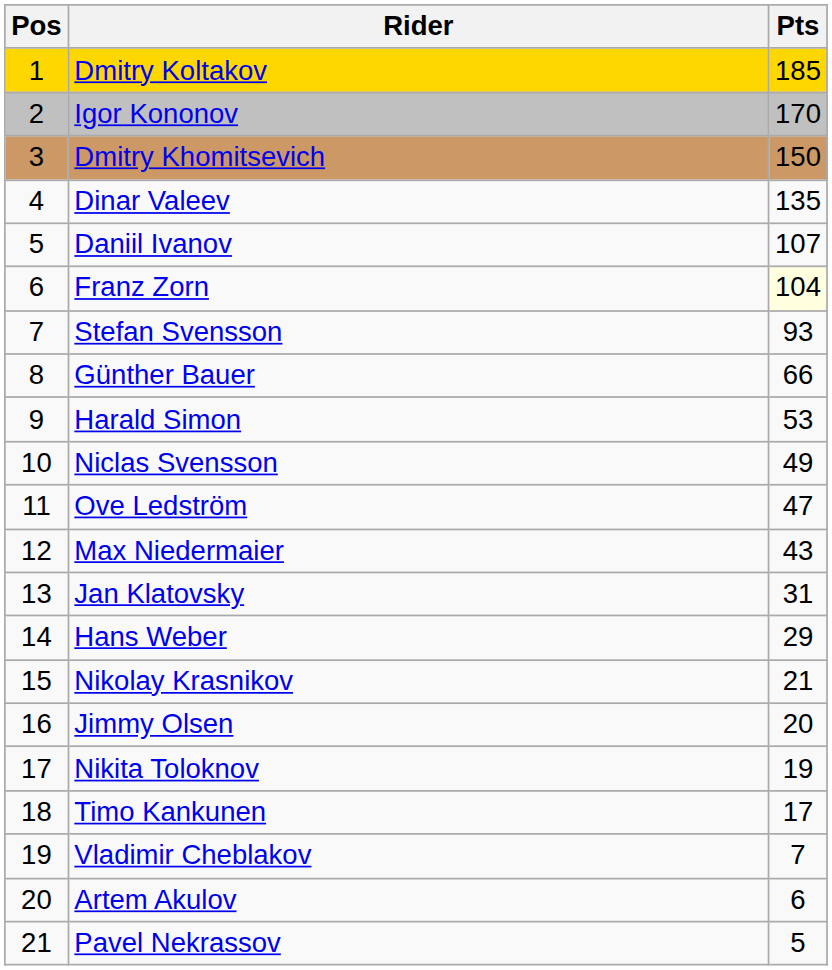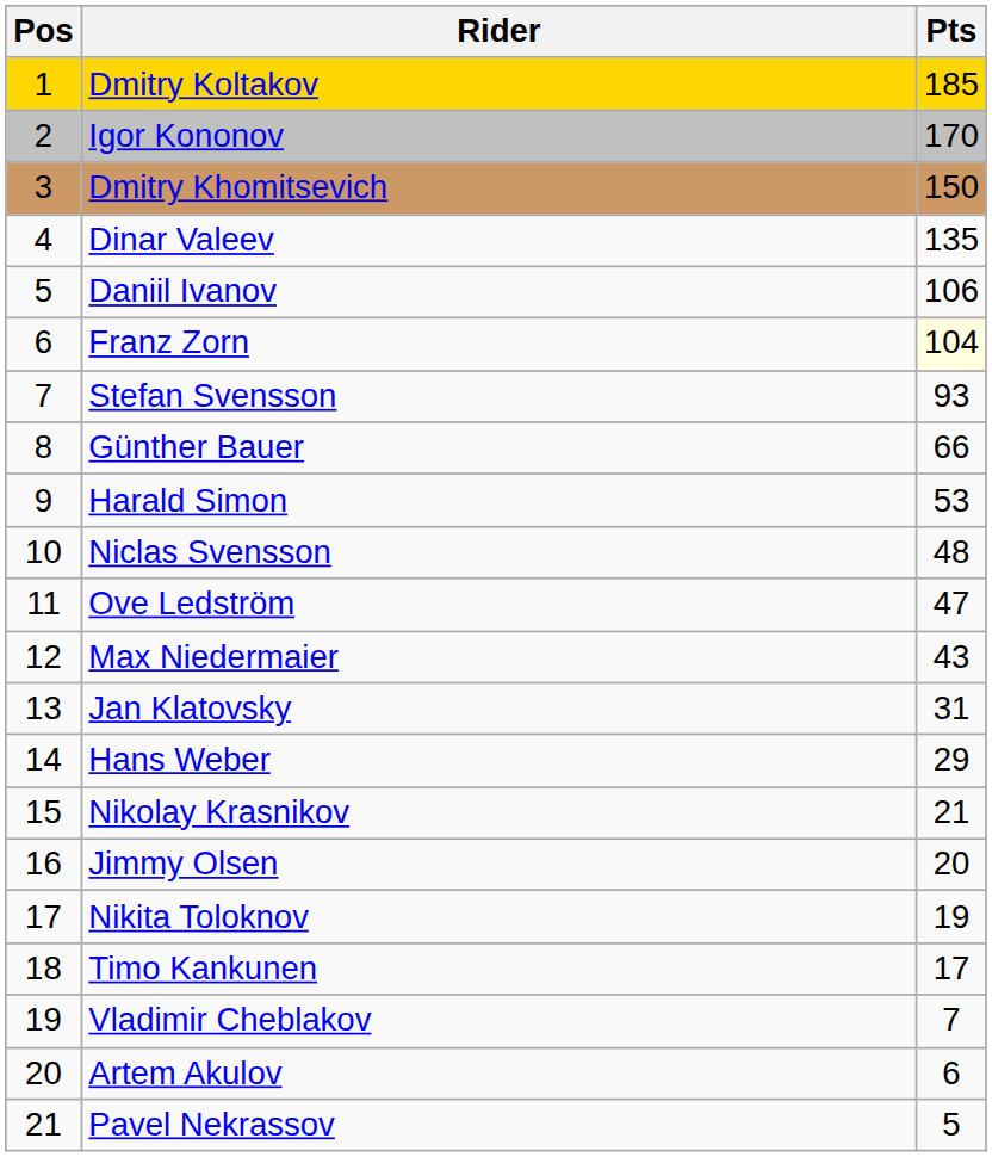 <table class="wikitable" style="font-size: 100%">
 <tr>
 <th width=20>Pos</th>
 <th width=400>Rider</th>
 <th width=20>Pts</th>
 </tr>
 <tr align=center style="background-color: gold;">
 <td>1</td>
 <td align="left"> <a href='#'>Dmitry Koltakov</a></td>
 <td>185</td>
 </tr>
 <tr align=center style="background-color: silver;">
 <td>2</td>
 <td align="left"> <a href='#'>Igor Kononov</a></td>
 <td>170</td>
 </tr>
 <tr align=center style="background-color: #cc9966;">
 <td>3</td>
 <td align="left"> <a href='#'>Dmitry Khomitsevich</a></td>
 <td>150</td>
 </tr>
 <tr align=center>
 <td>4</td>
 <td align="left"> <a href='#'>Dinar Valeev</a></td>
 <td>135</td>
 </tr>
 <tr align=center>
 <td>5</td>
 <td align="left"> <a href='#'>Daniil Ivanov</a></td>
-<td>107</td>
+<td>106</td>
 </tr>
 <tr align=center>
 <td>6</td>
 <td align="left"> <a href='#'>Franz Zorn</a></td>
 <td style="background: lightyellow;">104</td>
 </tr>
 <tr align=center>
 <td>7</td>
 <td align="left"> <a href='#'>Stefan Svensson</a></td>
 <td>93</td>
 </tr>
 <tr align=center>
 <td>8</td>
 <td align="left"> <a href='#'>Günther Bauer</a></td>
 <td>66</td>
 </tr>
 <tr align=center>
 <td>9</td>
 <td align="left"> <a href='#'>Harald Simon</a></td>
 <td>53</td>
 </tr>
 <tr align=center>
 <td>10</td>
 <td align="left"> <a href='#'>Niclas Svensson</a></td>
-<td>49</td>
+<td>48</td>
 </tr>
 <tr align=center>
 <td>11</td>
 <td align="left"> <a href='#'>Ove Ledström</a></td>
 <td>47</td>
 </tr>
 <tr align=center>
 <td>12</td>
 <td align="left"> <a href='#'>Max Niedermaier</a></td>
 <td>43</td>
 </tr>
 <tr align=center>
 <td>13</td>
 <td align="left"> <a href='#'>Jan Klatovsky</a></td>
 <td>31</td>
 </tr>
 <tr align=center>
 <td>14</td>
 <td align="left"> <a href='#'>Hans Weber</a></td>
 <td>29</td>
 </tr>
 <tr align=center>
 <td>15</td>
 <td align="left"> <a href='#'>Nikolay Krasnikov</a></td>
 <td>21</td>
 </tr>
 <tr align=center>
 <td>16</td>
 <td align="left"> <a href='#'>Jimmy Olsen</a></td>
 <td>20</td>
 </tr>
 <tr align=center>
 <td>17</td>
 <td align="left"> <a href='#'>Nikita Toloknov</a></td>
 <td>19</td>
 </tr>
 <tr align=center>
 <td>18</td>
 <td align="left"> <a href='#'>Timo Kankunen</a></td>
 <td>17</td>
 </tr>
 <tr align=center>
 <td>19</td>
 <td align="left"> <a href='#'>Vladimir Cheblakov</a></td>
 <td>7</td>
 </tr>
 <tr align=center>
 <td>20</td>
 <td align="left"> <a href='#'>Artem Akulov</a></td>
 <td>6</td>
 </tr>
 <tr align=center>
 <td>21</td>
 <td align="left"> <a href='#'>Pavel Nekrassov</a></td>
 <td>5</td>
 </tr>
 </table>
